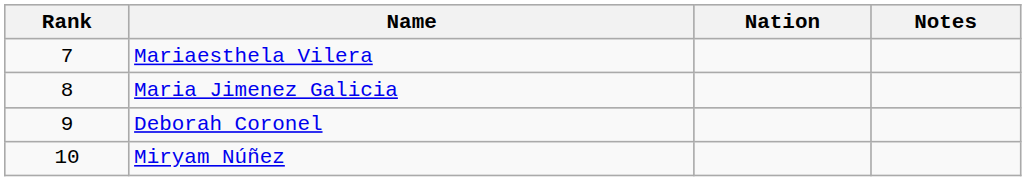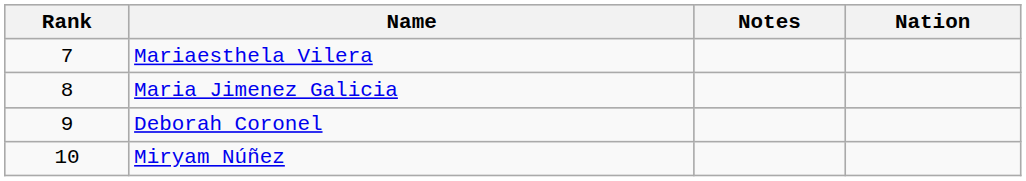 <table class="wikitable sortable" style="text-align:center" width=50%>
 <tr>
 <th>Rank</th>
 <th>Name</th>
+<th>Notes</th>
 <th>Nation</th>
-<th>Notes</th>
 </tr>
 <tr>
 <td>7</td>
 <td align=left><a href='#'>Mariaesthela Vilera</a></td>
+<td></td>
 <td align=left></td>
-<td></td>
 </tr>
 <tr>
 <td>8</td>
 <td align=left><a href='#'>Maria Jimenez Galicia</a></td>
+<td></td>
 <td align=left></td>
-<td></td>
 </tr>
 <tr>
 <td>9</td>
 <td align=left><a href='#'>Deborah Coronel</a></td>
+<td></td>
 <td align=left></td>
-<td></td>
 </tr>
 <tr>
 <td>10</td>
 <td align=left><a href='#'>Miryam Núñez</a></td>
+<td></td>
 <td align=left></td>
-<td></td>
 </tr>
 </table>
